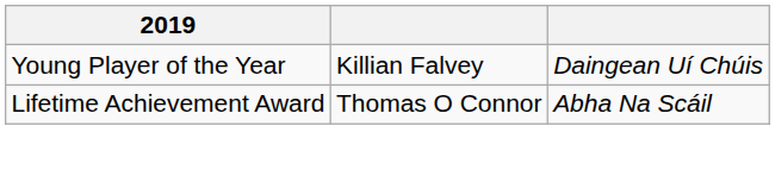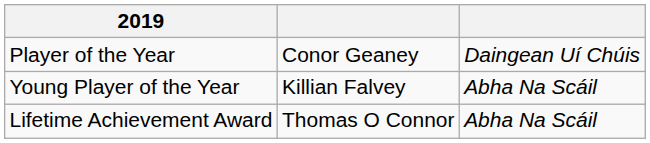 <table class="wikitable">
 <tr>
 <th>2019</th>
 <th></th>
 <th></th>
 </tr>
 <tr>
+<td>Player of the Year</td>
+<td>Conor Geaney</td>
+<td><em>Daingean Uí Chúis</em></td>
+</tr>
+<tr>
 <td>Young Player of the Year</td>
 <td>Killian Falvey</td>
-<td><em>Daingean Uí Chúis</em></td>
+<td><em>Abha Na Scáil</em></td>
 </tr>
 <tr>
 <td>Lifetime Achievement Award</td>
 <td>Thomas O Connor</td>
 <td><em>Abha Na Scáil</em></td>
 </tr>
 </table>
